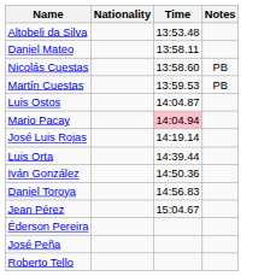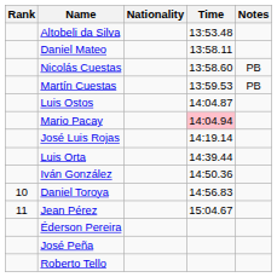 <table class="wikitable sortable" style="text-align:center;font-size:95%">
 <tr>
+<th>Rank</th>
 <th>Name</th>
 <th>Nationality</th>
 <th>Time</th>
 <th>Notes</th>
 </tr>
 <tr>
+<td></td>
 <td align=left><a href='#'>Altobeli da Silva</a></td>
 <td align=left></td>
 <td>13:53.48</td>
 <td></td>
 </tr>
 <tr>
+<td></td>
 <td align=left><a href='#'>Daniel Mateo</a></td>
 <td align=left></td>
 <td>13:58.11</td>
 <td></td>
 </tr>
 <tr>
+<td></td>
 <td align=left><a href='#'>Nicolás Cuestas</a></td>
 <td align=left></td>
 <td>13:58.60</td>
 <td>PB</td>
 </tr>
 <tr>
+<td></td>
 <td align=left><a href='#'>Martín Cuestas</a></td>
 <td align=left></td>
 <td>13:59.53</td>
 <td>PB</td>
 </tr>
 <tr>
+<td></td>
 <td align=left><a href='#'>Luis Ostos</a></td>
 <td align=left></td>
 <td>14:04.87</td>
 <td></td>
 </tr>
 <tr>
+<td></td>
 <td align=left><a href='#'>Mario Pacay</a></td>
 <td align=left></td>
 <td style="background: pink;">14:04.94</td>
 <td></td>
 </tr>
 <tr>
+<td></td>
 <td align=left><a href='#'>José Luis Rojas</a></td>
 <td align=left></td>
 <td>14:19.14</td>
 <td></td>
 </tr>
 <tr>
+<td></td>
 <td align=left><a href='#'>Luis Orta</a></td>
 <td align=left></td>
 <td>14:39.44</td>
 <td></td>
 </tr>
 <tr>
+<td></td>
 <td align=left><a href='#'>Iván González</a></td>
 <td align=left></td>
 <td>14:50.36</td>
 <td></td>
 </tr>
 <tr>
+<td>10</td>
 <td align=left><a href='#'>Daniel Toroya</a></td>
 <td align=left></td>
 <td>14:56.83</td>
 <td></td>
 </tr>
 <tr>
+<td>11</td>
 <td align=left><a href='#'>Jean Pérez</a></td>
 <td align=left></td>
 <td>15:04.67</td>
 <td></td>
 </tr>
 <tr>
+<td></td>
 <td align=left><a href='#'>Éderson Pereira</a></td>
 <td align=left></td>
 <td></td>
 <td></td>
 </tr>
 <tr>
+<td></td>
 <td align=left><a href='#'>José Peña</a></td>
 <td align=left></td>
 <td></td>
 <td></td>
 </tr>
 <tr>
+<td></td>
 <td align=left><a href='#'>Roberto Tello</a></td>
 <td align=left></td>
 <td></td>
 <td></td>
 </tr>
 </table>
